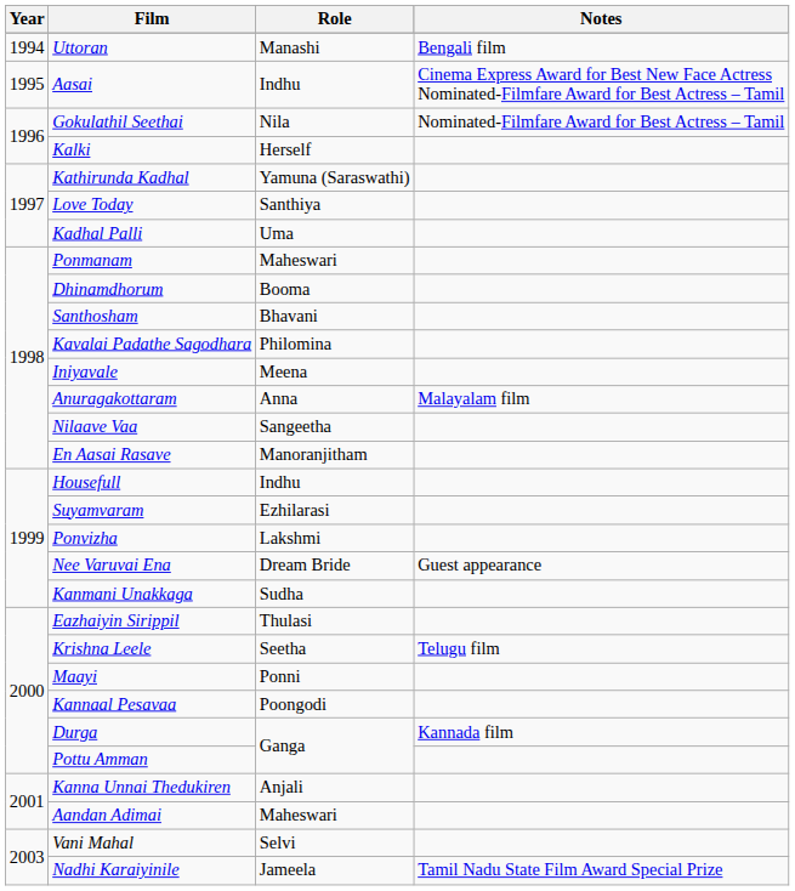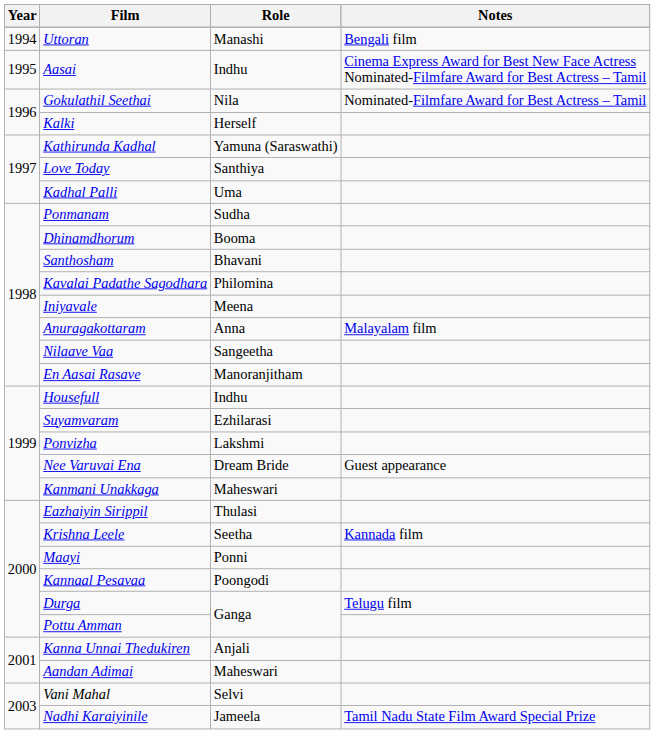 <table class="wikitable sortable">
 <tr style="background:#000;">
 <th>Year</th>
 <th>Film</th>
 <th>Role</th>
 <th class=unsortable>Notes</th>
 </tr>
 <tr>
 <td>1994</td>
 <td><em><a href='#'>Uttoran</a></em></td>
 <td>Manashi</td>
 <td><a href='#'>Bengali</a> film</td>
 </tr>
 <tr>
 <td>1995</td>
 <td><em><a href='#'>Aasai</a></em></td>
 <td>Indhu</td>
 <td><a href='#'>Cinema Express Award for Best New Face Actress</a><br>Nominated-<a href='#'>Filmfare Award for Best Actress – Tamil</a></td>
 </tr>
 <tr>
 <td rowspan="2">1996</td>
 <td><em><a href='#'>Gokulathil Seethai</a></em></td>
 <td>Nila</td>
 <td>Nominated-<a href='#'>Filmfare Award for Best Actress – Tamil</a></td>
 </tr>
 <tr>
 <td><em><a href='#'>Kalki</a></em></td>
 <td>Herself</td>
 <td></td>
 </tr>
 <tr>
 <td rowspan="3">1997</td>
 <td><em><a href='#'>Kathirunda Kadhal</a></em></td>
 <td>Yamuna (Saraswathi)</td>
 <td></td>
 </tr>
 <tr>
 <td><em><a href='#'>Love Today</a></em></td>
 <td>Santhiya</td>
 <td></td>
 </tr>
 <tr>
 <td><em><a href='#'>Kadhal Palli</a></em></td>
 <td>Uma</td>
 <td></td>
 </tr>
 <tr>
 <td rowspan="8">1998</td>
 <td><em><a href='#'>Ponmanam</a></em></td>
-<td>Maheswari</td>
+<td>Sudha</td>
 <td></td>
 </tr>
 <tr>
 <td><em><a href='#'>Dhinamdhorum</a></em></td>
 <td>Booma</td>
 <td></td>
 </tr>
 <tr>
 <td><em><a href='#'>Santhosham</a></em></td>
 <td>Bhavani</td>
 <td></td>
 </tr>
 <tr>
 <td><em><a href='#'>Kavalai Padathe Sagodhara</a></em></td>
 <td>Philomina</td>
 <td></td>
 </tr>
 <tr>
 <td><em><a href='#'>Iniyavale</a></em></td>
 <td>Meena</td>
 <td></td>
 </tr>
 <tr>
 <td><em><a href='#'>Anuragakottaram</a></em></td>
 <td>Anna</td>
 <td><a href='#'>Malayalam</a> film</td>
 </tr>
 <tr>
 <td><em><a href='#'>Nilaave Vaa</a></em></td>
 <td>Sangeetha</td>
 <td></td>
 </tr>
 <tr>
 <td><em><a href='#'>En Aasai Rasave</a></em></td>
 <td>Manoranjitham</td>
 <td></td>
 </tr>
 <tr>
 <td rowspan="5">1999</td>
 <td><em><a href='#'>Housefull</a></em></td>
 <td>Indhu</td>
 <td></td>
 </tr>
 <tr>
 <td><em><a href='#'>Suyamvaram</a></em></td>
 <td>Ezhilarasi</td>
 <td></td>
 </tr>
 <tr>
 <td><em><a href='#'>Ponvizha</a></em></td>
 <td>Lakshmi</td>
 <td></td>
 </tr>
 <tr>
 <td><em><a href='#'>Nee Varuvai Ena</a></em></td>
 <td>Dream Bride</td>
 <td>Guest appearance</td>
 </tr>
 <tr>
 <td><em><a href='#'>Kanmani Unakkaga</a></em></td>
-<td>Sudha</td>
+<td>Maheswari</td>
 <td></td>
 </tr>
 <tr>
 <td rowspan="6">2000</td>
 <td><em><a href='#'>Eazhaiyin Sirippil</a></em></td>
 <td>Thulasi</td>
 <td></td>
 </tr>
 <tr>
 <td><em><a href='#'>Krishna Leele</a></em></td>
 <td>Seetha</td>
-<td><a href='#'>Telugu</a> film</td>
+<td><a href='#'>Kannada</a> film</td>
 </tr>
 <tr>
 <td><em><a href='#'>Maayi</a></em></td>
 <td>Ponni</td>
 <td></td>
 </tr>
 <tr>
 <td><em><a href='#'>Kannaal Pesavaa</a></em></td>
 <td>Poongodi</td>
 <td></td>
 </tr>
 <tr>
 <td><em><a href='#'>Durga</a></em></td>
 <td rowspan="2">Ganga</td>
-<td><a href='#'>Kannada</a> film</td>
+<td><a href='#'>Telugu</a> film</td>
 </tr>
 <tr>
 <td><em><a href='#'>Pottu Amman</a></em></td>
 <td></td>
 </tr>
 <tr>
 <td rowspan="2">2001</td>
 <td><em><a href='#'>Kanna Unnai Thedukiren</a></em></td>
 <td>Anjali</td>
 <td></td>
 </tr>
 <tr>
 <td><em><a href='#'>Aandan Adimai</a></em></td>
 <td>Maheswari</td>
 <td></td>
 </tr>
 <tr>
 <td rowspan="2">2003</td>
 <td><em>Vani Mahal</em></td>
 <td>Selvi</td>
 <td></td>
 </tr>
 <tr>
 <td><em><a href='#'>Nadhi Karaiyinile</a></em></td>
 <td>Jameela</td>
 <td><a href='#'>Tamil Nadu State Film Award Special Prize</a></td>
 </tr>
 </table>
